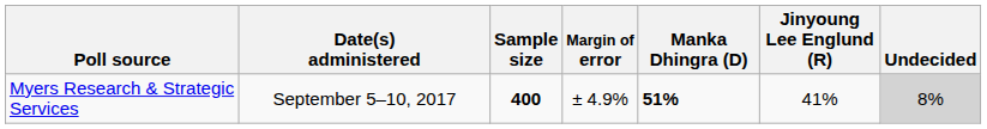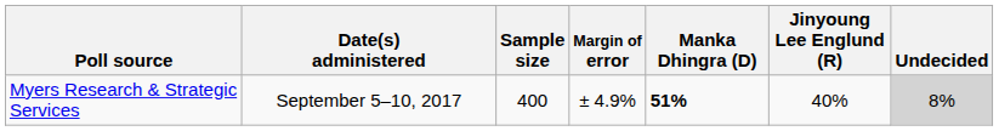 <table class="wikitable">
 <tr valign= bottom>
 <th style="width:200px;">Poll source</th>
 <th style="width:215px;">Date(s)<br>administered</th>
 <th class=small>Sample<br>size</th>
 <th><small>Margin of</small><br>error</th>
 <th style="width:100px;">Manka<br>Dhingra (D)</th>
 <th style="width:100px;">Jinyoung<br> Lee Englund (R)</th>
 <th>Undecided</th>
 </tr>
 <tr>
 <td><a href='#'>Myers Research & Strategic Services</a></td>
 <td align=center>September 5–10, 2017</td>
-<td align=center><strong>400</strong></td>
+<td align=center>400</td>
 <td align=center>± 4.9%</td>
 <td><strong>51%</strong></td>
-<td align=center>41%</td>
+<td align=center>40%</td>
 <td align=center style="background: lightgrey;">8%</td>
 </tr>
 </table>
